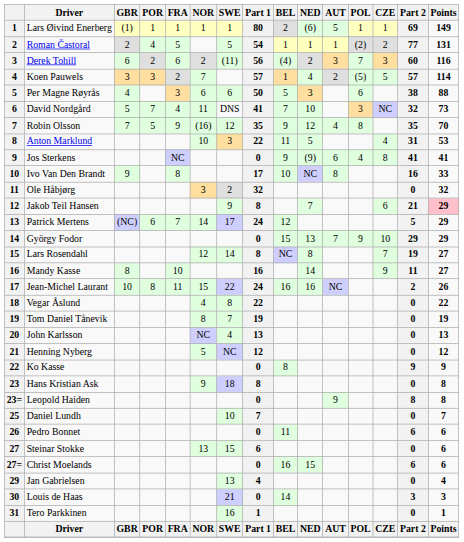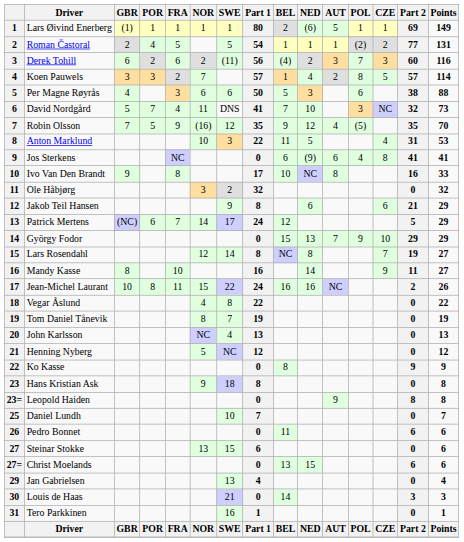 <table class="wikitable" style="font-size: 85%; text-align: center;">
 <tr valign="top">
 <th valign="middle"></th>
 <th valign="middle">Driver</th>
 <th>GBR <br></th>
 <th>POR <br></th>
 <th>FRA <br></th>
 <th>NOR <br></th>
 <th>SWE <br></th>
 <th valign="middle">Part 1</th>
 <th>BEL <br></th>
 <th>NED <br></th>
 <th>AUT <br></th>
 <th>POL <br></th>
 <th>CZE <br></th>
 <th valign="middle">Part 2</th>
 <th valign="middle">Points</th>
 </tr>
 <tr>
 <th>1</th>
 <td align=left> Lars Øivind Enerberg</td>
 <td style="background:#FFFFBF;">(1)</td>
 <td style="background:#FFFFBF;">1</td>
 <td style="background:#FFFFBF;">1</td>
 <td style="background:#FFFFBF;">1</td>
 <td style="background:#FFFFBF;">1</td>
 <th>80</th>
 <td style="background:#DFDFDF;">2</td>
 <td style="background:#DFFFDF;">(6)</td>
 <td style="background:#DFFFDF;">5</td>
 <td style="background:#FFFFBF;">1</td>
 <td style="background:#FFFFBF;">1</td>
 <th>69</th>
 <td><strong>149</strong></td>
 </tr>
 <tr>
 <th>2</th>
 <td align=left> <a href='#'>Roman Častoral</a></td>
 <td style="background:#DFDFDF;">2</td>
 <td style="background:#DFFFDF;">4</td>
 <td style="background:#DFFFDF;">5</td>
 <td></td>
 <td style="background:#DFFFDF;">5</td>
 <th>54</th>
 <td style="background:#FFFFBF;">1</td>
 <td style="background:#FFFFBF;">1</td>
 <td style="background:#FFFFBF;">1</td>
 <td style="background:#DFDFDF;">(2)</td>
 <td style="background:#DFDFDF;">2</td>
 <th>77</th>
 <td><strong>131</strong></td>
 </tr>
 <tr>
 <th>3</th>
 <td align=left> <a href='#'>Derek Tohill</a></td>
 <td style="background:#DFFFDF;">6</td>
 <td style="background:#DFDFDF;">2</td>
 <td style="background:#DFFFDF;">6</td>
 <td style="background:#DFDFDF;">2</td>
 <td style="background:#DFFFDF;">(11)</td>
 <th>56</th>
 <td style="background:#DFFFDF;">(4)</td>
 <td style="background:#DFDFDF;">2</td>
 <td style="background:#FFDF9F;">3</td>
 <td style="background:#DFFFDF;">7</td>
 <td style="background:#FFDF9F;">3</td>
 <th>60</th>
 <td><strong>116</strong></td>
 </tr>
 <tr>
 <th>4</th>
 <td align=left> Koen Pauwels</td>
 <td style="background:#FFDF9F;">3</td>
 <td style="background:#FFDF9F;">3</td>
 <td style="background:#DFDFDF;">2</td>
 <td style="background:#DFFFDF;">7</td>
 <td></td>
 <th>57</th>
 <td style="background:#FFDF9F;">1</td>
 <td style="background:#DFFFDF;">4</td>
 <td style="background:#DFDFDF;">2</td>
-<td style="background:#DFFFDF;">(5)</td>
+<td style="background:#DFFFDF;">8</td>
 <td style="background:#DFFFDF;">5</td>
 <th>57</th>
 <td><strong>114</strong></td>
 </tr>
 <tr>
 <th>5</th>
 <td align=left> Per Magne Røyrås</td>
 <td style="background:#DFFFDF;">4</td>
 <td></td>
 <td style="background:#FFDF9F;">3</td>
 <td style="background:#DFFFDF;">6</td>
 <td style="background:#DFFFDF;">6</td>
 <th>50</th>
 <td style="background:#DFFFDF;">5</td>
 <td style="background:#FFDF9F;">3</td>
 <td></td>
 <td style="background:#DFFFDF;">6</td>
 <td></td>
 <th>38</th>
 <td><strong>88</strong></td>
 </tr>
 <tr>
 <th>6</th>
 <td align=left> David Nordgård</td>
 <td style="background:#DFFFDF;">5</td>
 <td style="background:#DFFFDF;">7</td>
 <td style="background:#DFFFDF;">4</td>
 <td style="background:#DFFFDF;">11</td>
 <td>DNS</td>
 <th>41</th>
 <td style="background:#DFFFDF;">7</td>
 <td style="background:#DFFFDF;">10</td>
 <td></td>
 <td style="background:#FFDF9F;">3</td>
 <td style="background:#CFCFFF;">NC</td>
 <th>32</th>
 <td><strong>73</strong></td>
 </tr>
 <tr>
 <th>7</th>
 <td align=left> Robin Olsson</td>
 <td style="background:#DFFFDF;">7</td>
 <td style="background:#DFFFDF;">5</td>
 <td style="background:#DFFFDF;">9</td>
 <td style="background:#DFFFDF;">(16)</td>
 <td style="background:#DFFFDF;">12</td>
 <th>35</th>
 <td style="background:#DFFFDF;">9</td>
 <td style="background:#DFFFDF;">12</td>
 <td style="background:#DFFFDF;">4</td>
-<td style="background:#DFFFDF;">8</td>
+<td style="background:#DFFFDF;">(5)</td>
 <td></td>
 <th>35</th>
 <td><strong>70</strong></td>
 </tr>
 <tr>
 <th>8</th>
 <td align=left> <a href='#'>Anton Marklund</a></td>
 <td></td>
 <td></td>
 <td></td>
 <td style="background:#DFFFDF;">10</td>
 <td style="background:#FFDF9F;">3</td>
 <th>22</th>
 <td style="background:#DFFFDF;">11</td>
 <td style="background:#DFFFDF;">5</td>
 <td></td>
 <td></td>
 <td style="background:#DFFFDF;">4</td>
 <th>31</th>
 <td><strong>53</strong></td>
 </tr>
 <tr>
 <th>9</th>
 <td align=left> Jos Sterkens</td>
 <td></td>
 <td></td>
 <td style="background:#CFCFFF;">NC</td>
 <td></td>
 <td></td>
 <th>0</th>
-<td style="background:#DFFFDF;">9</td>
+<td style="background:#DFFFDF;">6</td>
 <td style="background:#DFFFDF;">(9)</td>
 <td style="background:#DFFFDF;">6</td>
 <td style="background:#DFFFDF;">4</td>
 <td style="background:#DFFFDF;">8</td>
 <th>41</th>
 <td><strong>41</strong></td>
 </tr>
 <tr>
 <th>10</th>
 <td align=left> Ivo Van Den Brandt</td>
 <td style="background:#DFFFDF;">9</td>
 <td></td>
 <td style="background:#DFFFDF;">8</td>
 <td></td>
 <td></td>
 <th>17</th>
 <td style="background:#DFFFDF;">10</td>
 <td style="background:#CFCFFF;">NC</td>
 <td style="background:#DFFFDF;">8</td>
 <td></td>
 <td></td>
 <th>16</th>
 <td><strong>33</strong></td>
 </tr>
 <tr>
 <th>11</th>
 <td align=left> Ole Håbjørg</td>
 <td></td>
 <td></td>
 <td></td>
 <td style="background:#FFDF9F;">3</td>
 <td style="background:#DFDFDF;">2</td>
 <th>32</th>
 <td></td>
 <td></td>
 <td></td>
 <td></td>
 <td></td>
 <th>0</th>
 <td><strong>32</strong></td>
 </tr>
 <tr>
 <th>12</th>
 <td align=left> Jakob Teil Hansen</td>
 <td></td>
 <td></td>
 <td></td>
 <td></td>
 <td style="background:#DFFFDF;">9</td>
 <th>8</th>
 <td></td>
-<td style="background:#DFFFDF;">7</td>
+<td style="background:#DFFFDF;">6</td>
 <td></td>
 <td></td>
 <td style="background:#DFFFDF;">6</td>
 <th>21</th>
-<td style="background: pink;"><strong>29</strong></td>
+<td><strong>29</strong></td>
 </tr>
 <tr>
 <th>13</th>
 <td align=left> Patrick Mertens</td>
 <td style="background:#CFCFFF;">(NC)</td>
 <td style="background:#DFFFDF;">6</td>
 <td style="background:#DFFFDF;">7</td>
 <td style="background:#DFFFDF;">14</td>
 <td style="background:#CFCFFF;">17</td>
 <th>24</th>
 <td style="background:#DFFFDF;">12</td>
 <td></td>
 <td></td>
 <td></td>
 <td></td>
 <th>5</th>
 <td><strong>29</strong></td>
 </tr>
 <tr>
 <th>14</th>
 <td align=left> György Fodor</td>
 <td></td>
 <td></td>
 <td></td>
 <td></td>
 <td></td>
 <th>0</th>
 <td style="background:#DFFFDF;">15</td>
 <td style="background:#DFFFDF;">13</td>
 <td style="background:#DFFFDF;">7</td>
 <td style="background:#DFFFDF;">9</td>
 <td style="background:#DFFFDF;">10</td>
 <th>29</th>
 <td><strong>29</strong></td>
 </tr>
 <tr>
 <th>15</th>
 <td align=left> Lars Rosendahl</td>
 <td></td>
 <td></td>
 <td></td>
 <td style="background:#DFFFDF;">12</td>
 <td style="background:#DFFFDF;">14</td>
 <th>8</th>
 <td style="background:#CFCFFF;">NC</td>
 <td style="background:#DFFFDF;">8</td>
 <td></td>
 <td></td>
 <td style="background:#DFFFDF;">7</td>
 <th>19</th>
 <td><strong>27</strong></td>
 </tr>
 <tr>
 <th>16</th>
 <td align=left> Mandy Kasse</td>
 <td style="background:#DFFFDF;">8</td>
 <td></td>
 <td style="background:#DFFFDF;">10</td>
 <td></td>
 <td></td>
 <th>16</th>
 <td></td>
 <td style="background:#DFFFDF;">14</td>
 <td></td>
 <td></td>
 <td style="background:#DFFFDF;">9</td>
 <th>11</th>
 <td><strong>27</strong></td>
 </tr>
 <tr>
 <th>17</th>
 <td align=left> Jean-Michel Laurant</td>
 <td style="background:#DFFFDF;">10</td>
 <td style="background:#DFFFDF;">8</td>
 <td style="background:#DFFFDF;">11</td>
 <td style="background:#DFFFDF;">15</td>
 <td style="background:#CFCFFF;">22</td>
 <th>24</th>
 <td style="background:#DFFFDF;">16</td>
 <td style="background:#DFFFDF;">16</td>
 <td style="background:#CFCFFF;">NC</td>
 <td></td>
 <td></td>
 <th>2</th>
 <td><strong>26</strong></td>
 </tr>
 <tr>
 <th>18</th>
 <td align=left> Vegar Åslund</td>
 <td></td>
 <td></td>
 <td></td>
 <td style="background:#DFFFDF;">4</td>
 <td style="background:#DFFFDF;">8</td>
 <th>22</th>
 <td></td>
 <td></td>
 <td></td>
 <td></td>
 <td></td>
 <th>0</th>
 <td><strong>22</strong></td>
 </tr>
 <tr>
 <th>19</th>
 <td align=left> Tom Daniel Tånevik</td>
 <td></td>
 <td></td>
 <td></td>
 <td style="background:#DFFFDF;">8</td>
 <td style="background:#DFFFDF;">7</td>
 <th>19</th>
 <td></td>
 <td></td>
 <td></td>
 <td></td>
 <td></td>
 <th>0</th>
 <td><strong>19</strong></td>
 </tr>
 <tr>
 <th>20</th>
 <td align=left> John Karlsson</td>
 <td></td>
 <td></td>
 <td></td>
 <td style="background:#CFCFFF;">NC</td>
 <td style="background:#DFFFDF;">4</td>
 <th>13</th>
 <td></td>
 <td></td>
 <td></td>
 <td></td>
 <td></td>
 <th>0</th>
 <td><strong>13</strong></td>
 </tr>
 <tr>
 <th>21</th>
 <td align=left> Henning Nyberg</td>
 <td></td>
 <td></td>
 <td></td>
 <td style="background:#DFFFDF;">5</td>
 <td style="background:#CFCFFF;">NC</td>
 <th>12</th>
 <td></td>
 <td></td>
 <td></td>
 <td></td>
 <td></td>
 <th>0</th>
 <td><strong>12</strong></td>
 </tr>
 <tr>
 <th>22</th>
 <td align=left> Ko Kasse</td>
 <td></td>
 <td></td>
 <td></td>
 <td></td>
 <td></td>
 <th>0</th>
 <td style="background:#DFFFDF;">8</td>
 <td></td>
 <td></td>
 <td></td>
 <td></td>
 <th>9</th>
 <td><strong>9</strong></td>
 </tr>
 <tr>
 <th>23</th>
 <td align=left> Hans Kristian Ask</td>
 <td></td>
 <td></td>
 <td></td>
 <td style="background:#DFFFDF;">9</td>
 <td style="background:#CFCFFF;">18</td>
 <th>8</th>
 <td></td>
 <td></td>
 <td></td>
 <td></td>
 <td></td>
 <th>0</th>
 <td><strong>8</strong></td>
 </tr>
 <tr>
 <th>23=</th>
 <td align=left> Leopold Haiden</td>
 <td></td>
 <td></td>
 <td></td>
 <td></td>
 <td></td>
 <th>0</th>
 <td></td>
 <td></td>
 <td style="background:#DFFFDF;">9</td>
 <td></td>
 <td></td>
 <th>8</th>
 <td><strong>8</strong></td>
 </tr>
 <tr>
 <th>25</th>
 <td align=left> Daniel Lundh</td>
 <td></td>
 <td></td>
 <td></td>
 <td></td>
 <td style="background:#DFFFDF;">10</td>
 <th>7</th>
 <td></td>
 <td></td>
 <td></td>
 <td></td>
 <td></td>
 <th>0</th>
 <td><strong>7</strong></td>
 </tr>
 <tr>
 <th>26</th>
 <td align=left> Pedro Bonnet</td>
 <td></td>
 <td></td>
 <td></td>
 <td></td>
 <td></td>
 <th>0</th>
 <td style="background:#DFFFDF;">11</td>
 <td></td>
 <td></td>
 <td></td>
 <td></td>
 <th>6</th>
 <td><strong>6</strong></td>
 </tr>
 <tr>
 <th>27</th>
 <td align=left> Steinar Stokke</td>
 <td></td>
 <td></td>
 <td></td>
 <td style="background:#DFFFDF;">13</td>
 <td style="background:#DFFFDF;">15</td>
 <th>6</th>
 <td></td>
 <td></td>
 <td></td>
 <td></td>
 <td></td>
 <th>0</th>
 <td><strong>6</strong></td>
 </tr>
 <tr>
 <th>27=</th>
 <td align=left> Christ Moelands</td>
 <td></td>
 <td></td>
 <td></td>
 <td></td>
 <td></td>
 <th>0</th>
-<td style="background:#DFFFDF;">16</td>
+<td style="background:#DFFFDF;">13</td>
 <td style="background:#DFFFDF;">15</td>
 <td></td>
 <td></td>
 <td></td>
 <th>6</th>
 <td><strong>6</strong></td>
 </tr>
 <tr>
 <th>29</th>
 <td align=left> Jan Gabrielsen</td>
 <td></td>
 <td></td>
 <td></td>
 <td></td>
 <td style="background:#DFFFDF;">13</td>
 <th>4</th>
 <td></td>
 <td></td>
 <td></td>
 <td></td>
 <td></td>
 <th>0</th>
 <td><strong>4</strong></td>
 </tr>
 <tr>
 <th>30</th>
 <td align=left> Louis de Haas</td>
 <td></td>
 <td></td>
 <td></td>
 <td></td>
 <td style="background:#CFCFFF;">21</td>
 <th>0</th>
 <td style="background:#DFFFDF;">14</td>
 <td></td>
 <td></td>
 <td></td>
 <td></td>
 <th>3</th>
 <td><strong>3</strong></td>
 </tr>
 <tr>
 <th>31</th>
 <td align=left> Tero Parkkinen</td>
 <td></td>
 <td></td>
 <td></td>
 <td></td>
 <td style="background:#DFFFDF;">16</td>
 <th>1</th>
 <td></td>
 <td></td>
 <td></td>
 <td></td>
 <td></td>
 <th>0</th>
 <td><strong>1</strong></td>
 </tr>
 <tr valign="top">
 <th valign="middle"></th>
 <th valign="middle">Driver</th>
 <th>GBR <br></th>
 <th>POR <br></th>
 <th>FRA <br></th>
 <th>NOR <br></th>
 <th>SWE <br></th>
 <th valign="middle">Part 1</th>
 <th>BEL <br></th>
 <th>NED <br></th>
 <th>AUT <br></th>
 <th>POL <br></th>
 <th>CZE <br></th>
 <th valign="middle">Part 2</th>
 <th valign="middle">Points</th>
 </tr>
 <tr>
 </tr>
 </table>
